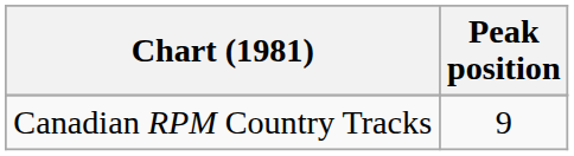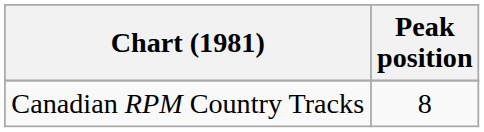 <table class="wikitable sortable">
 <tr>
 <th align="left">Chart (1981)</th>
 <th align="center">Peak<br>position</th>
 </tr>
 <tr>
 </tr>
 <tr>
 <td align="left">Canadian <em>RPM</em> Country Tracks</td>
-<td align="center">9</td>
+<td align="center">8</td>
 </tr>
 </table>
